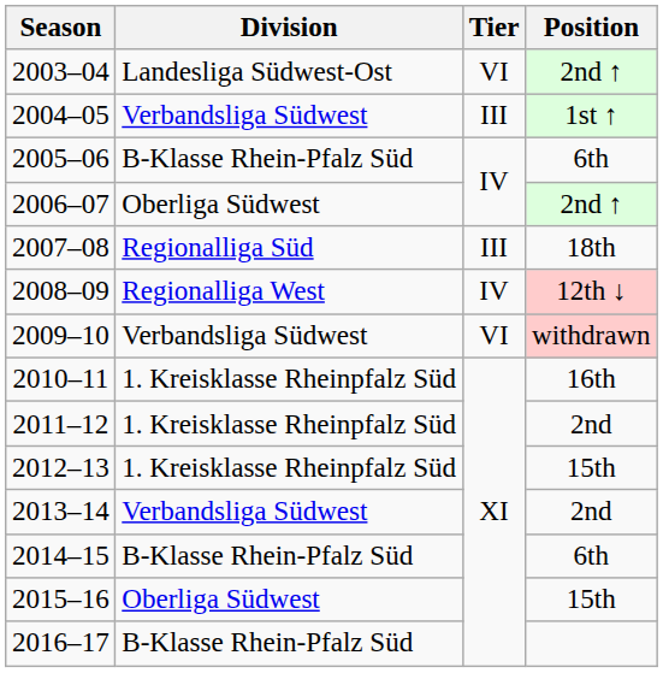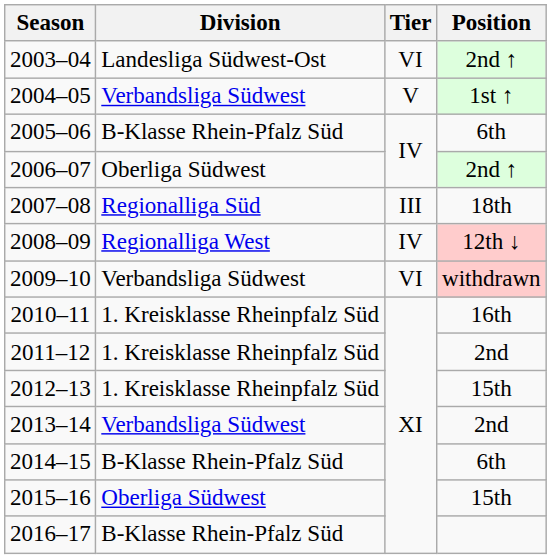 <table class="wikitable">
 <tr>
 <th>Season</th>
 <th>Division</th>
 <th>Tier</th>
 <th>Position</th>
 </tr>
 <tr align="center">
 <td>2003–04</td>
 <td align="left">Landesliga Südwest-Ost</td>
 <td>VI</td>
 <td style="background:#ddffdd">2nd ↑</td>
 </tr>
 <tr align="center">
 <td>2004–05</td>
 <td align="left"><a href='#'>Verbandsliga Südwest</a></td>
-<td>III</td>
+<td>V</td>
 <td style="background:#ddffdd">1st ↑</td>
 </tr>
 <tr align="center">
 <td>2005–06</td>
 <td align="left">B-Klasse Rhein-Pfalz Süd</td>
 <td rowspan=2>IV</td>
 <td>6th</td>
 </tr>
 <tr align="center">
 <td>2006–07</td>
 <td align="left">Oberliga Südwest</td>
 <td style="background:#ddffdd">2nd ↑</td>
 </tr>
 <tr align="center">
 <td>2007–08</td>
 <td align="left"><a href='#'>Regionalliga Süd</a></td>
 <td>III</td>
 <td>18th</td>
 </tr>
 <tr align="center">
 <td>2008–09</td>
 <td align="left"><a href='#'>Regionalliga West</a></td>
 <td>IV</td>
 <td style="background:#ffcccc">12th ↓</td>
 </tr>
 <tr align="center">
 <td>2009–10</td>
 <td align="left">Verbandsliga Südwest</td>
 <td>VI</td>
 <td style="background:#ffcccc">withdrawn</td>
 </tr>
 <tr align="center">
 <td>2010–11</td>
 <td align="left">1. Kreisklasse Rheinpfalz Süd</td>
 <td rowspan=7>XI</td>
 <td>16th</td>
 </tr>
 <tr align="center">
 <td>2011–12</td>
 <td align="left">1. Kreisklasse Rheinpfalz Süd</td>
 <td>2nd</td>
 </tr>
 <tr align="center">
 <td>2012–13</td>
 <td align="left">1. Kreisklasse Rheinpfalz Süd</td>
 <td>15th</td>
 </tr>
 <tr align="center">
 <td>2013–14</td>
 <td align="left"><a href='#'>Verbandsliga Südwest</a></td>
 <td>2nd</td>
 </tr>
 <tr align="center">
 <td>2014–15</td>
 <td align="left">B-Klasse Rhein-Pfalz Süd</td>
 <td>6th</td>
 </tr>
 <tr align="center">
 <td>2015–16</td>
 <td align="left"><a href='#'>Oberliga Südwest</a></td>
 <td>15th</td>
 </tr>
 <tr align="center">
 <td>2016–17</td>
 <td align="left">B-Klasse Rhein-Pfalz Süd</td>
 <td></td>
 </tr>
 </table>
